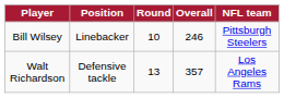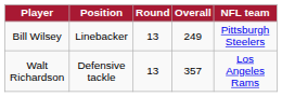 <table class="wikitable" width="65%">
 <tr align="center"  style="background:#A81933;color:#FFFFFF;">
 <td><strong>Player</strong></td>
 <td><strong>Position</strong></td>
 <td><strong>Round</strong></td>
 <td><strong>Overall</strong></td>
 <td><strong>NFL team</strong></td>
 </tr>
 <tr align="center" bgcolor="">
 <td>Bill Wilsey</td>
 <td>Linebacker</td>
-<td>10</td>
-<td>246</td>
+<td>13</td>
+<td>249</td>
 <td><a href='#'>Pittsburgh Steelers</a></td>
 </tr>
 <tr align="center" bgcolor="">
 <td>Walt Richardson</td>
 <td>Defensive tackle</td>
 <td>13</td>
 <td>357</td>
 <td><a href='#'>Los Angeles Rams</a></td>
 </tr>
 </table>
